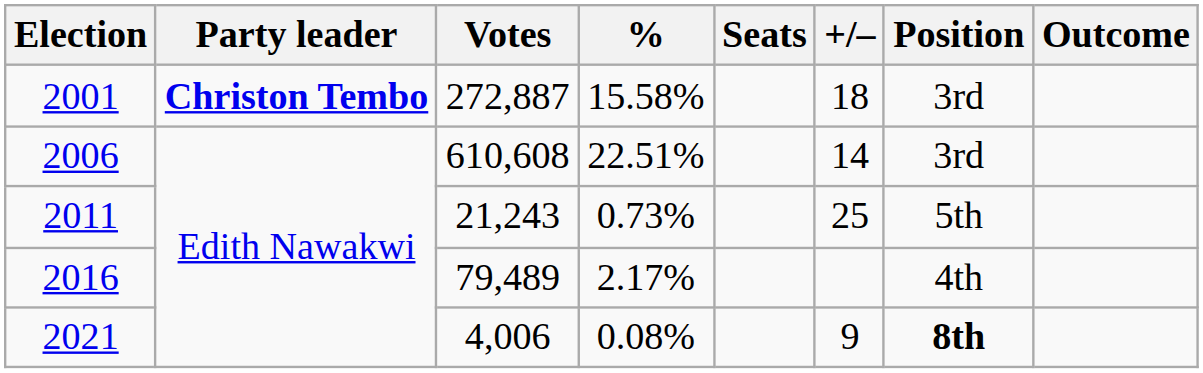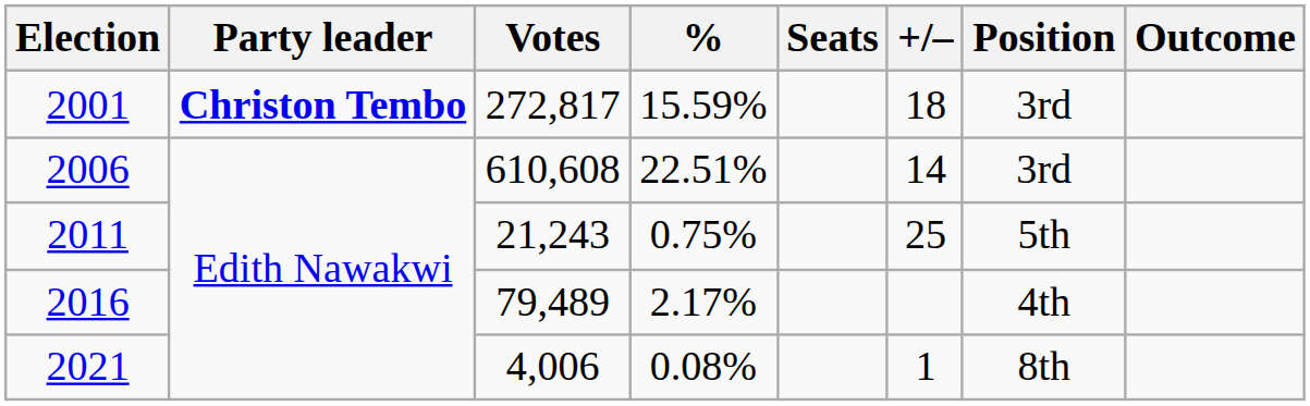 <table class=wikitable style=text-align:center>
 <tr>
 <th>Election</th>
 <th>Party leader</th>
 <th><strong>Votes</strong></th>
 <th><strong>%</strong></th>
 <th><strong>Seats</strong></th>
 <th>+/–</th>
 <th><strong>Position</strong></th>
 <th><strong>Outcome</strong></th>
 </tr>
 <tr>
 <td><a href='#'>2001</a></td>
 <td><strong><a href='#'>Christon Tembo</a></strong></td>
-<td>272,887</td>
-<td>15.58%</td>
+<td>272,817</td>
+<td>15.59%</td>
 <td></td>
 <td> 18</td>
 <td> 3rd</td>
 <td></td>
 </tr>
 <tr>
 <td><a href='#'>2006</a></td>
 <td rowspan="4"><a href='#'>Edith Nawakwi</a></td>
 <td>610,608<br></td>
 <td>22.51%</td>
 <td></td>
 <td> 14</td>
 <td> 3rd</td>
 <td></td>
 </tr>
 <tr>
 <td><a href='#'>2011</a></td>
 <td>21,243</td>
-<td>0.73%</td>
+<td>0.75%</td>
 <td></td>
 <td> 25</td>
 <td> 5th</td>
 <td></td>
 </tr>
 <tr>
 <td><a href='#'>2016</a></td>
 <td>79,489</td>
 <td>2.17%</td>
 <td></td>
 <td></td>
 <td> 4th</td>
 <td></td>
 </tr>
 <tr>
 <td><a href='#'>2021</a></td>
 <td>4,006</td>
 <td>0.08%</td>
 <td></td>
-<td> 9</td>
-<td><strong> 8th</strong></td>
+<td> 1</td>
+<td> 8th</td>
 <td></td>
 </tr>
 </table>
